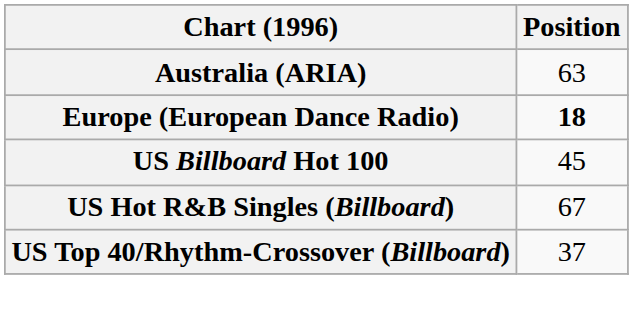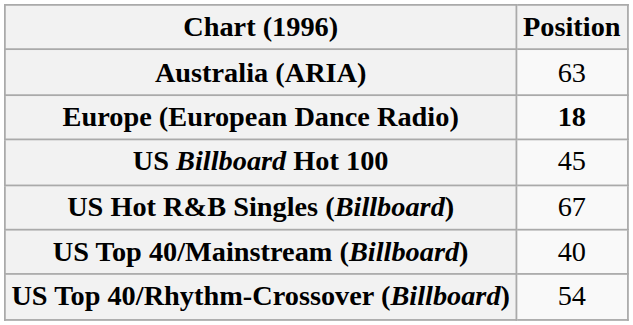 <table class="wikitable sortable plainrowheaders" style="text-align:center">
 <tr>
 <th scope="col">Chart (1996)</th>
 <th scope="col">Position</th>
 </tr>
 <tr>
 <th scope="row">Australia (ARIA)</th>
 <td>63</td>
 </tr>
 <tr>
 <th scope="row">Europe (European Dance Radio)</th>
 <td><strong>18</strong></td>
 </tr>
 <tr>
 <th scope="row">US <em>Billboard</em> Hot 100</th>
 <td>45</td>
 </tr>
 <tr>
 <th scope="row">US Hot R&B Singles (<em>Billboard</em>)</th>
 <td>67</td>
 </tr>
 <tr>
+<th scope="row">US Top 40/Mainstream (<em>Billboard</em>)</th>
+<td>40</td>
+</tr>
+<tr>
 <th scope="row">US Top 40/Rhythm-Crossover (<em>Billboard</em>)</th>
-<td>37</td>
+<td>54</td>
 </tr>
 </table>
